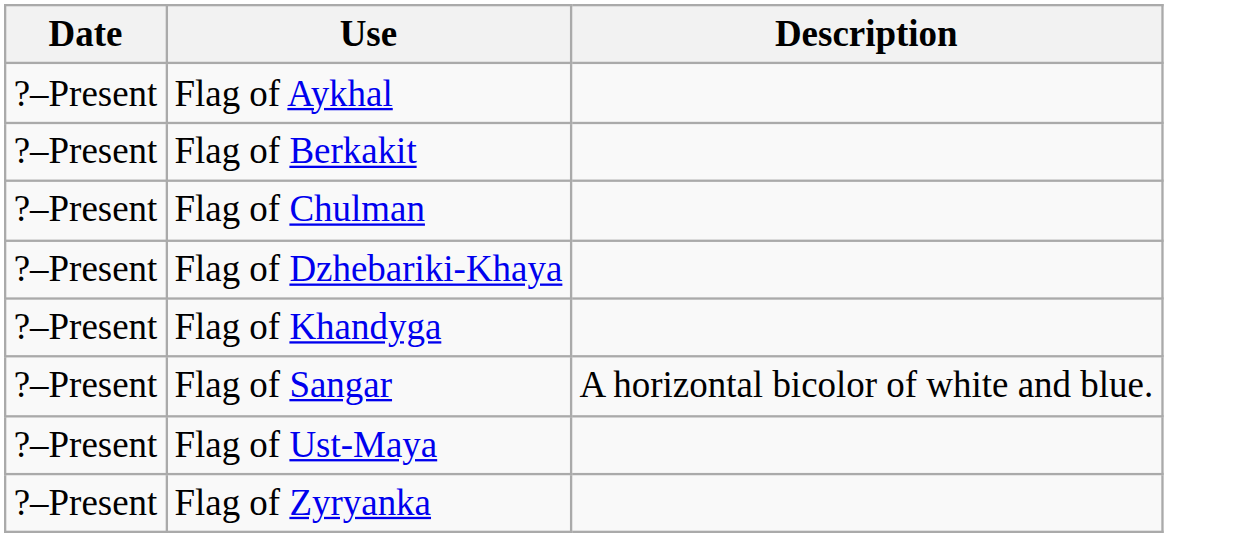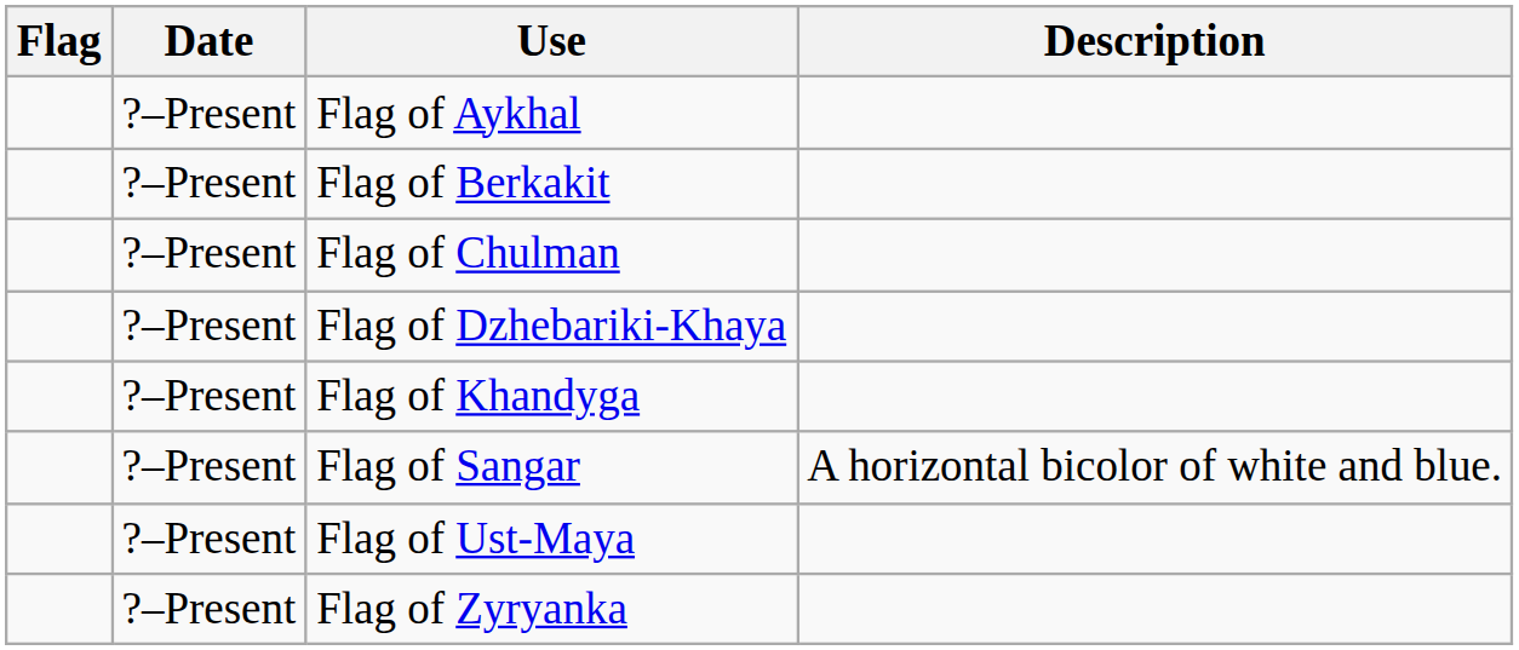 <table class="wikitable">
 <tr>
+<th>Flag</th>
 <th>Date</th>
 <th>Use</th>
 <th>Description</th>
 </tr>
 <tr>
+<td></td>
 <td>?–Present</td>
 <td>Flag of <a href='#'>Aykhal</a></td>
 <td></td>
 </tr>
 <tr>
+<td></td>
 <td>?–Present</td>
 <td>Flag of <a href='#'>Berkakit</a></td>
 <td></td>
 </tr>
 <tr>
+<td></td>
 <td>?–Present</td>
 <td>Flag of <a href='#'>Chulman</a></td>
 <td></td>
 </tr>
 <tr>
+<td></td>
 <td>?–Present</td>
 <td>Flag of <a href='#'>Dzhebariki-Khaya</a></td>
 <td></td>
 </tr>
 <tr>
+<td></td>
 <td>?–Present</td>
 <td>Flag of <a href='#'>Khandyga</a></td>
 <td></td>
 </tr>
 <tr>
+<td></td>
 <td>?–Present</td>
 <td>Flag of <a href='#'>Sangar</a></td>
 <td>A horizontal bicolor of white and blue.</td>
 </tr>
 <tr>
+<td></td>
 <td>?–Present</td>
 <td>Flag of <a href='#'>Ust-Maya</a></td>
 <td></td>
 </tr>
 <tr>
+<td></td>
 <td>?–Present</td>
 <td>Flag of <a href='#'>Zyryanka</a></td>
 <td></td>
 </tr>
 </table>
